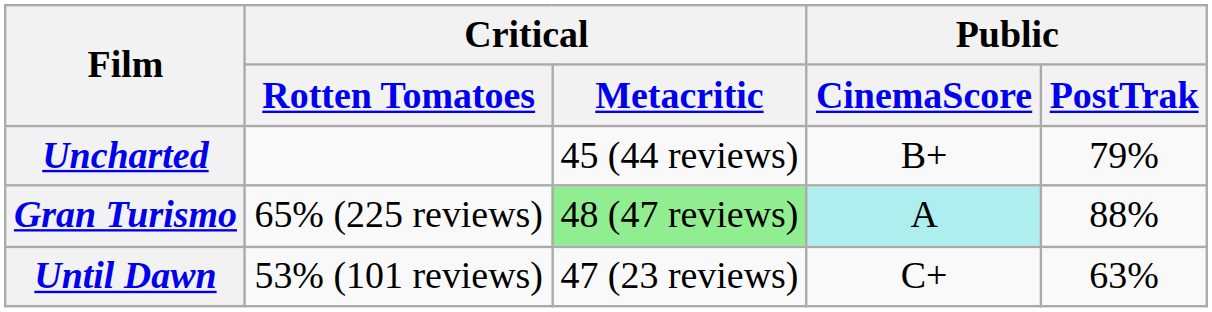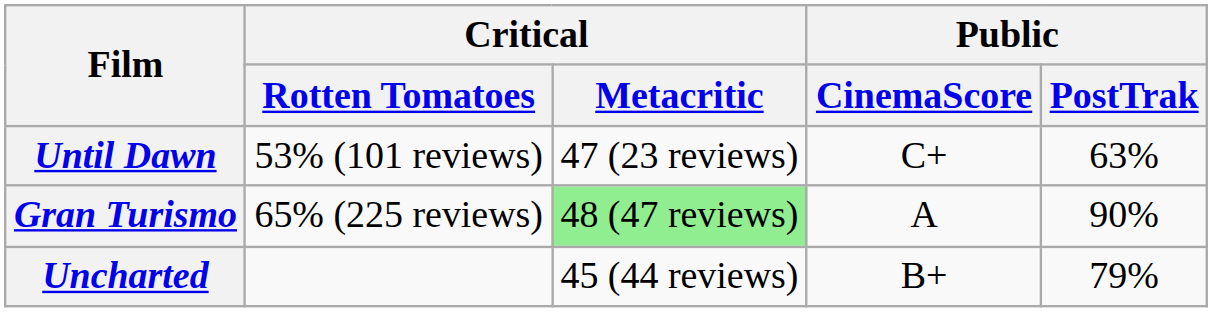 <table class="wikitable plainrowheaders unsortable" style="text-align: center;">
 <tr>
 <th scope="col" rowspan="2">Film</th>
 <th scope="col" colspan="2">Critical</th>
 <th colspan="2" scope="col">Public</th>
 </tr>
 <tr>
 <th scope="col"><a href='#'>Rotten Tomatoes</a></th>
 <th scope="col"><a href='#'>Metacritic</a></th>
 <th scope="col"><a href='#'>CinemaScore</a></th>
 <th scope="col"><a href='#'>PostTrak</a></th>
 </tr>
 <tr>
+<th scope="row"><em><a href='#'>Until Dawn</a></em></th>
+<td>53% (101 reviews)</td>
+<td>47 (23 reviews)</td>
+<td>C+</td>
+<td>63%</td>
+</tr>
+<tr>
+<th scope="row"><em><a href='#'>Gran Turismo</a></em></th>
+<td>65% (225 reviews)</td>
+<td style="background: lightgreen;">48 (47 reviews)</td>
+<td>A</td>
+<td>90%</td>
+</tr>
+<tr>
 <th scope="row"><em><a href='#'>Uncharted</a></em></th>
 <td></td>
 <td>45 (44 reviews)</td>
 <td>B+</td>
 <td>79%</td>
 </tr>
-<tr>
-<th scope="row"><em><a href='#'>Gran Turismo</a></em></th>
-<td>65% (225 reviews)</td>
-<td style="background: lightgreen;">48 (47 reviews)</td>
-<td style="background: paleturquoise;">A</td>
-<td>88%</td>
-</tr>
-<tr>
-<th scope="row"><em><a href='#'>Until Dawn</a></em></th>
-<td>53% (101 reviews)</td>
-<td>47 (23 reviews)</td>
-<td>C+</td>
-<td>63%</td>
-</tr>
 </table>
